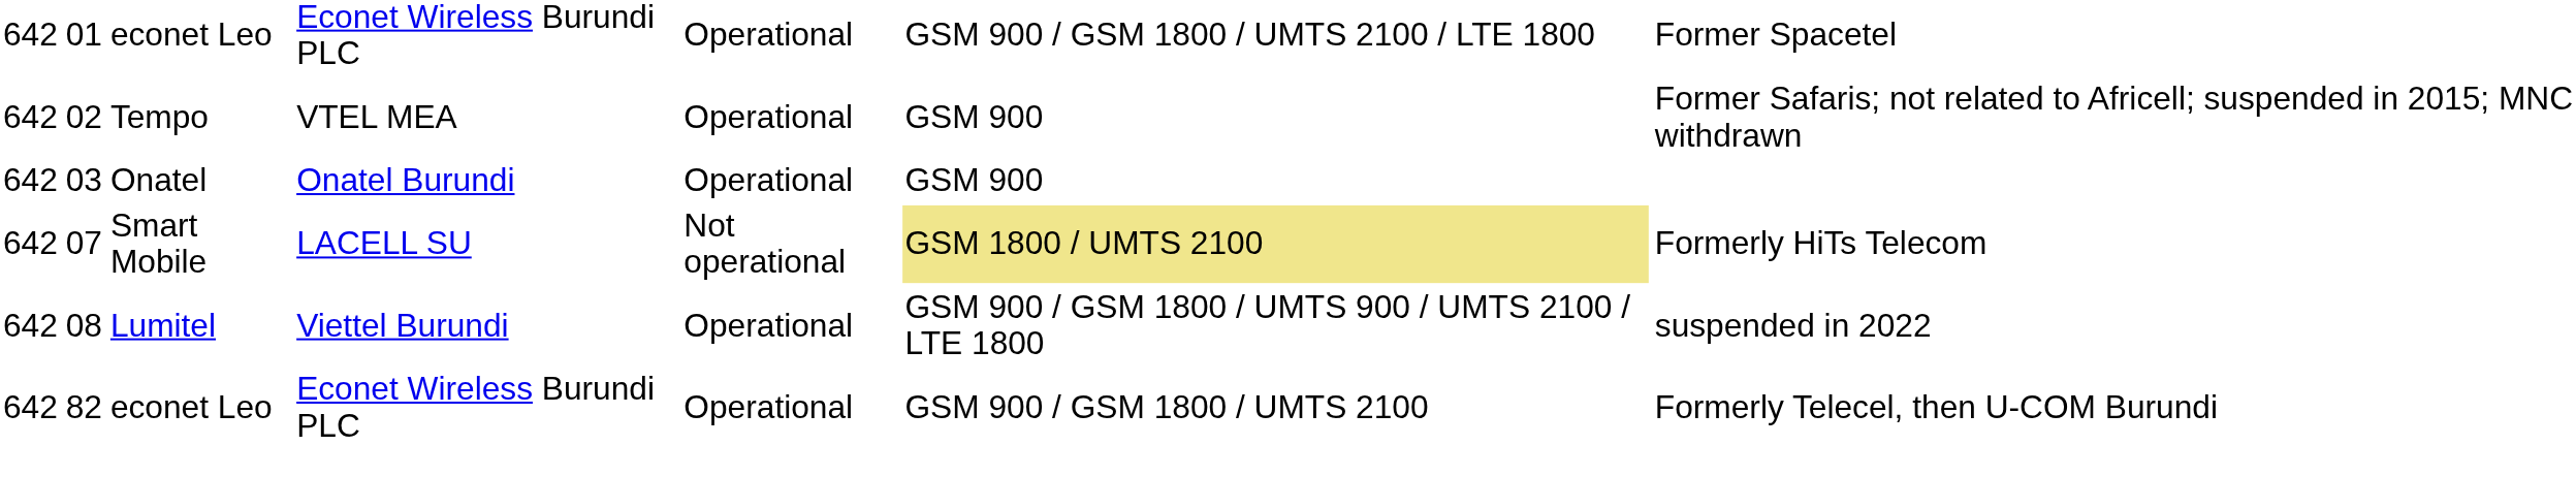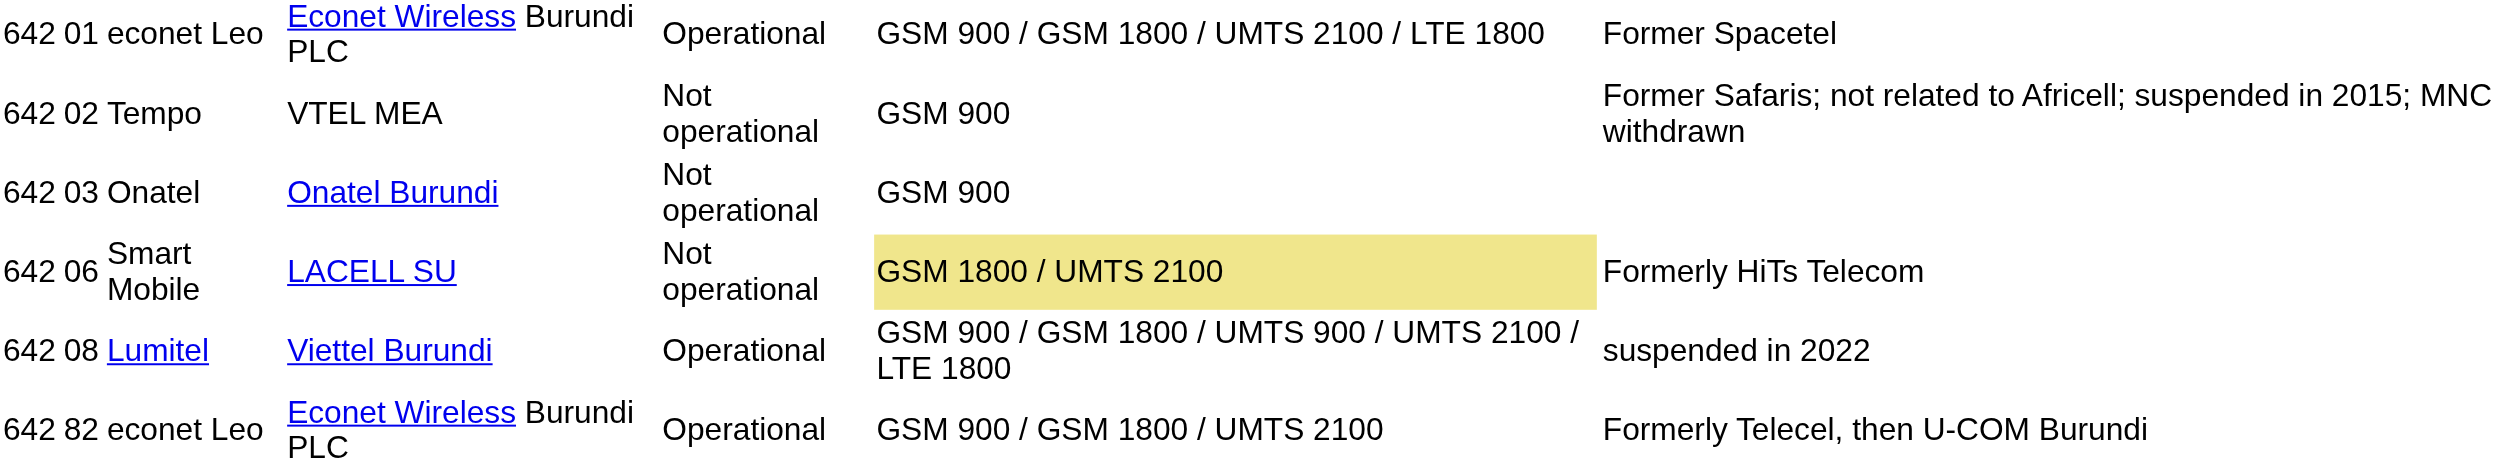 <table>
 <tr>
 <td>642</td>
 <td>01</td>
 <td>econet Leo</td>
 <td><a href='#'>Econet Wireless</a> Burundi PLC</td>
 <td>Operational</td>
 <td>GSM 900 / GSM 1800 / UMTS 2100 / LTE 1800</td>
 <td>Former Spacetel</td>
 </tr>
 <tr>
 <td>642</td>
 <td>02</td>
 <td>Tempo</td>
 <td>VTEL MEA</td>
-<td>Operational</td>
+<td>Not operational</td>
 <td>GSM 900</td>
 <td>Former Safaris; not related to Africell; suspended in 2015; MNC withdrawn</td>
 </tr>
 <tr>
 <td>642</td>
 <td>03</td>
 <td>Onatel</td>
 <td><a href='#'>Onatel Burundi</a></td>
-<td>Operational</td>
+<td>Not operational</td>
 <td>GSM 900</td>
 <td></td>
 </tr>
 <tr>
 <td>642</td>
-<td>07</td>
+<td>06</td>
 <td>Smart Mobile</td>
 <td><a href='#'>LACELL SU</a></td>
 <td>Not operational</td>
 <td style="background: khaki;">GSM 1800 / UMTS 2100</td>
 <td>Formerly HiTs Telecom</td>
 </tr>
 <tr>
 <td>642</td>
 <td>08</td>
 <td><a href='#'>Lumitel</a></td>
 <td><a href='#'>Viettel Burundi</a></td>
 <td>Operational</td>
 <td>GSM 900 / GSM 1800 / UMTS 900 / UMTS 2100 / LTE 1800</td>
 <td> suspended in 2022</td>
 </tr>
 <tr>
 <td>642</td>
 <td>82</td>
 <td>econet Leo</td>
 <td><a href='#'>Econet Wireless</a> Burundi PLC</td>
 <td>Operational</td>
 <td>GSM 900 / GSM 1800 / UMTS 2100</td>
 <td>Formerly Telecel, then U-COM Burundi</td>
 </tr>
 </table>
